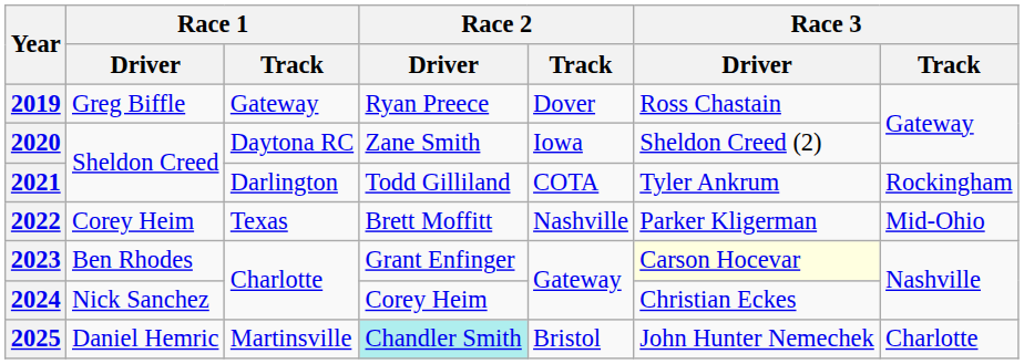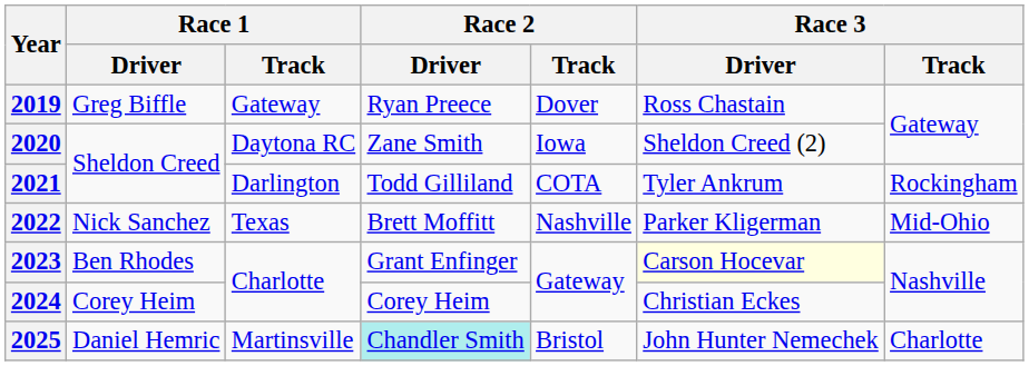 <table class="wikitable">
 <tr>
 <th rowspan="2">Year</th>
 <th colspan="2">Race 1</th>
 <th colspan="2">Race 2</th>
 <th colspan="2">Race 3</th>
 </tr>
 <tr>
 <th>Driver</th>
 <th>Track</th>
 <th>Driver</th>
 <th>Track</th>
 <th>Driver</th>
 <th>Track</th>
 </tr>
 <tr>
 <th><a href='#'>2019</a></th>
 <td><a href='#'>Greg Biffle</a></td>
 <td><a href='#'>Gateway</a></td>
 <td><a href='#'>Ryan Preece</a></td>
 <td><a href='#'>Dover</a></td>
 <td><a href='#'>Ross Chastain</a></td>
 <td rowspan=2><a href='#'>Gateway</a></td>
 </tr>
 <tr>
 <th><a href='#'>2020</a></th>
 <td rowspan=2><a href='#'>Sheldon Creed</a></td>
 <td><a href='#'>Daytona RC</a></td>
 <td><a href='#'>Zane Smith</a></td>
 <td><a href='#'>Iowa</a></td>
 <td><a href='#'>Sheldon Creed</a> (2)</td>
 </tr>
 <tr>
 <th><a href='#'>2021</a></th>
 <td><a href='#'>Darlington</a></td>
 <td><a href='#'>Todd Gilliland</a></td>
 <td><a href='#'>COTA</a></td>
 <td><a href='#'>Tyler Ankrum</a></td>
 <td><a href='#'>Rockingham</a></td>
 </tr>
 <tr>
 <th><a href='#'>2022</a></th>
-<td><a href='#'>Corey Heim</a></td>
+<td><a href='#'>Nick Sanchez</a></td>
 <td><a href='#'>Texas</a></td>
 <td><a href='#'>Brett Moffitt</a></td>
 <td><a href='#'>Nashville</a></td>
 <td><a href='#'>Parker Kligerman</a></td>
 <td><a href='#'>Mid-Ohio</a></td>
 </tr>
 <tr>
 <th><a href='#'>2023</a></th>
 <td><a href='#'>Ben Rhodes</a></td>
 <td rowspan=2><a href='#'>Charlotte</a></td>
 <td><a href='#'>Grant Enfinger</a></td>
 <td rowspan=2><a href='#'>Gateway</a></td>
 <td style="background: lightyellow;"><a href='#'>Carson Hocevar</a></td>
 <td rowspan=2><a href='#'>Nashville</a></td>
 </tr>
 <tr>
 <th><a href='#'>2024</a></th>
-<td><a href='#'>Nick Sanchez</a></td>
+<td><a href='#'>Corey Heim</a></td>
 <td><a href='#'>Corey Heim</a></td>
 <td><a href='#'>Christian Eckes</a></td>
 </tr>
 <tr>
 <th><a href='#'>2025</a></th>
 <td><a href='#'>Daniel Hemric</a></td>
 <td><a href='#'>Martinsville</a></td>
 <td style="background: paleturquoise;"><a href='#'>Chandler Smith</a></td>
 <td><a href='#'>Bristol</a></td>
 <td><a href='#'>John Hunter Nemechek</a></td>
 <td><a href='#'>Charlotte</a></td>
 </tr>
 </table>
